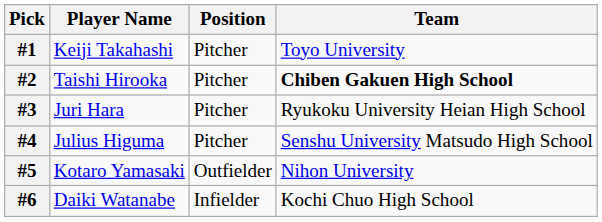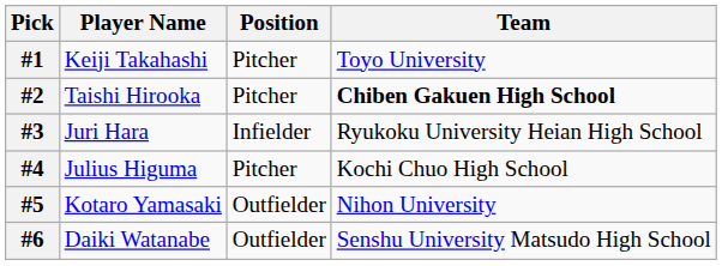 <table class="wikitable">
 <tr>
 <th>Pick</th>
 <th>Player Name</th>
 <th>Position</th>
 <th>Team</th>
 </tr>
 <tr>
 <th>#1</th>
 <td><a href='#'>Keiji Takahashi</a></td>
 <td>Pitcher</td>
 <td><a href='#'>Toyo University</a></td>
 </tr>
 <tr>
 <th>#2</th>
 <td><a href='#'>Taishi Hirooka</a></td>
 <td>Pitcher</td>
 <td><strong>Chiben Gakuen High School</strong></td>
 </tr>
 <tr>
 <th>#3</th>
 <td><a href='#'>Juri Hara</a></td>
-<td>Pitcher</td>
+<td>Infielder</td>
 <td>Ryukoku University Heian High School</td>
 </tr>
 <tr>
 <th>#4</th>
 <td><a href='#'>Julius Higuma</a></td>
 <td>Pitcher</td>
-<td><a href='#'>Senshu University</a> Matsudo High School</td>
+<td>Kochi Chuo High School</td>
 </tr>
 <tr>
 <th>#5</th>
 <td><a href='#'>Kotaro Yamasaki</a></td>
 <td>Outfielder</td>
 <td><a href='#'>Nihon University</a></td>
 </tr>
 <tr>
 <th>#6</th>
 <td><a href='#'>Daiki Watanabe</a></td>
-<td>Infielder</td>
-<td>Kochi Chuo High School</td>
+<td>Outfielder</td>
+<td><a href='#'>Senshu University</a> Matsudo High School</td>
 </tr>
 </table>
